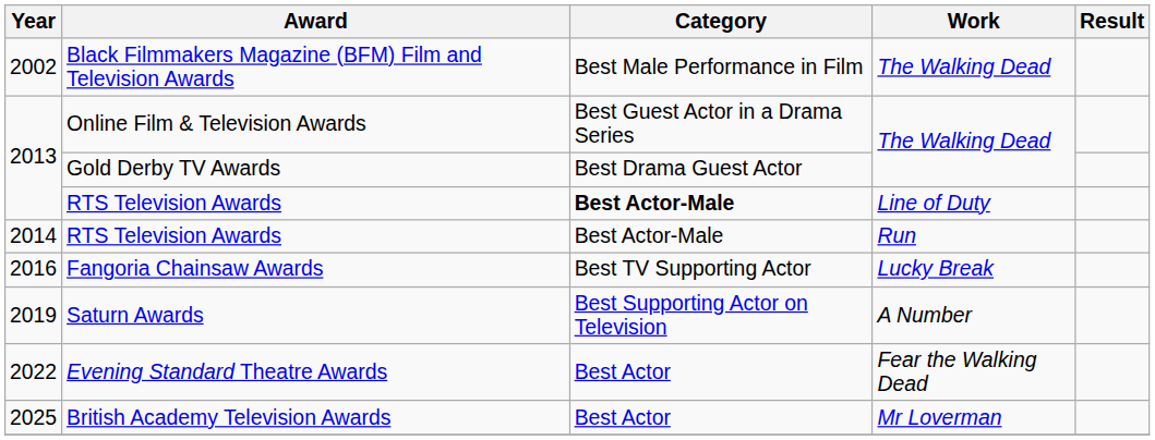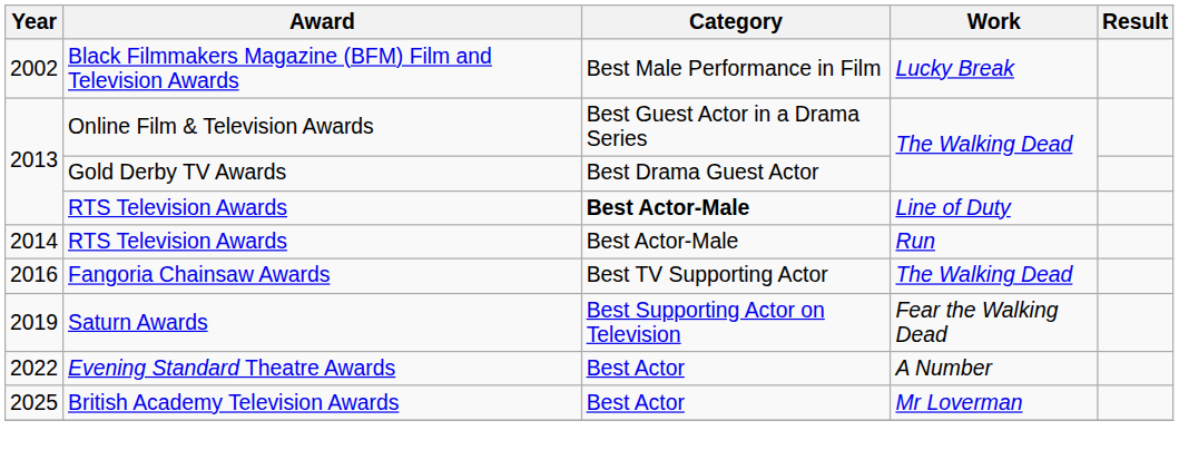 <table class="wikitable">
 <tr>
 <th>Year</th>
 <th>Award</th>
 <th>Category</th>
 <th>Work</th>
 <th>Result</th>
 </tr>
 <tr>
 <td>2002</td>
 <td><a href='#'>Black Filmmakers Magazine (BFM) Film and Television Awards</a></td>
 <td>Best Male Performance in Film</td>
-<td><em><a href='#'>The Walking Dead</a></em></td>
+<td><em><a href='#'>Lucky Break</a></em></td>
 <td></td>
 </tr>
 <tr>
 <td rowspan="3">2013</td>
 <td>Online Film & Television Awards</td>
 <td>Best Guest Actor in a Drama Series</td>
 <td rowspan=2><em><a href='#'>The Walking Dead</a></em></td>
 <td></td>
 </tr>
 <tr>
 <td>Gold Derby TV Awards</td>
 <td>Best Drama Guest Actor</td>
 <td></td>
 </tr>
 <tr>
 <td><a href='#'>RTS Television Awards</a></td>
 <td><strong>Best Actor-Male</strong></td>
 <td><em><a href='#'>Line of Duty</a></em></td>
 <td></td>
 </tr>
 <tr>
 <td>2014</td>
 <td><a href='#'>RTS Television Awards</a></td>
 <td>Best Actor-Male</td>
 <td><em><a href='#'>Run</a></em></td>
 <td></td>
 </tr>
 <tr>
 <td>2016</td>
 <td><a href='#'>Fangoria Chainsaw Awards</a></td>
 <td>Best TV Supporting Actor</td>
-<td><em><a href='#'>Lucky Break</a></em></td>
+<td><em><a href='#'>The Walking Dead</a></em></td>
 <td></td>
 </tr>
 <tr>
 <td>2019</td>
 <td><a href='#'>Saturn Awards</a></td>
 <td><a href='#'>Best Supporting Actor on Television</a></td>
-<td><em>A Number</em></td>
+<td><em>Fear the Walking Dead</em></td>
 <td></td>
 </tr>
 <tr>
 <td>2022</td>
 <td><a href='#'><em>Evening Standard</em> Theatre Awards</a></td>
 <td><a href='#'>Best Actor</a></td>
-<td><em>Fear the Walking Dead</em></td>
+<td><em>A Number</em></td>
 <td></td>
 </tr>
 <tr>
 <td>2025</td>
 <td><a href='#'>British Academy Television Awards</a></td>
 <td><a href='#'>Best Actor</a></td>
 <td><em><a href='#'>Mr Loverman</a></em></td>
 <td></td>
 </tr>
 <tr>
 </tr>
 </table>
